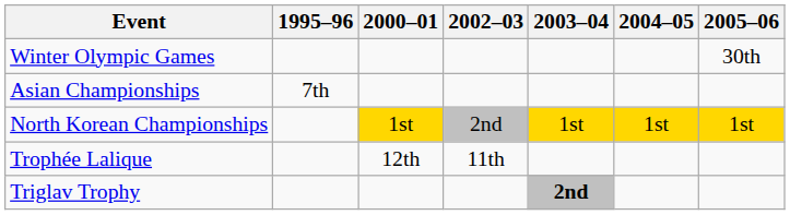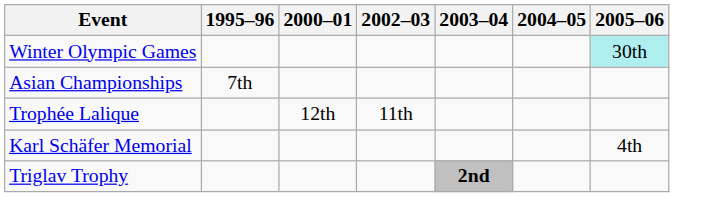 <table class="wikitable">
 <tr>
 <th>Event</th>
 <th>1995–96</th>
 <th>2000–01</th>
 <th>2002–03</th>
 <th>2003–04</th>
 <th>2004–05</th>
 <th>2005–06</th>
 </tr>
 <tr>
 <td><a href='#'>Winter Olympic Games</a></td>
 <td></td>
 <td></td>
 <td></td>
 <td></td>
 <td></td>
-<td align="center">30th</td>
+<td align="center" style="background: paleturquoise;">30th</td>
 </tr>
 <tr>
 <td><a href='#'>Asian Championships</a></td>
 <td align="center">7th</td>
 <td></td>
 <td></td>
 <td></td>
 <td></td>
 <td></td>
 </tr>
 <tr>
-<td><a href='#'>North Korean Championships</a></td>
-<td></td>
-<td align="center" bgcolor="gold">1st</td>
-<td align="center" bgcolor="silver">2nd</td>
-<td align="center" bgcolor="gold">1st</td>
-<td align="center" bgcolor="gold">1st</td>
-<td align="center" bgcolor="gold">1st</td>
-</tr>
-<tr>
 <td><a href='#'>Trophée Lalique</a></td>
 <td></td>
 <td align="center">12th</td>
 <td align="center">11th</td>
 <td></td>
 <td></td>
 <td></td>
+</tr>
+<tr>
+<td><a href='#'>Karl Schäfer Memorial</a></td>
+<td></td>
+<td></td>
+<td></td>
+<td></td>
+<td></td>
+<td align="center">4th</td>
 </tr>
 <tr>
 <td><a href='#'>Triglav Trophy</a></td>
 <td></td>
 <td></td>
 <td></td>
 <td align="center" bgcolor="silver"><strong>2nd</strong></td>
 <td></td>
 <td></td>
 </tr>
 </table>
